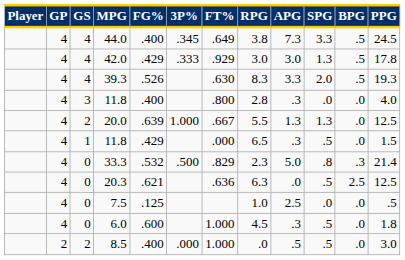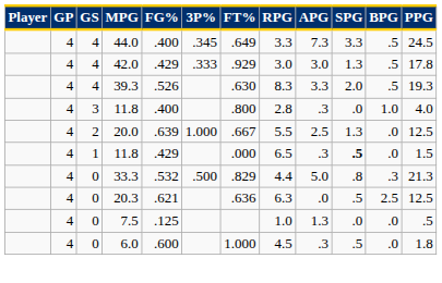 <table class="wikitable sortable" style="text-align:right;">
 <tr>
 <th style="background:#002F6C; color:#FFFFFF; border-top:#FFCD00 3px solid; border-bottom:#FFCD00 3px solid;">Player</th>
 <th style="background:#002F6C; color:#FFFFFF; border-top:#FFCD00 3px solid; border-bottom:#FFCD00 3px solid;">GP</th>
 <th style="background:#002F6C; color:#FFFFFF; border-top:#FFCD00 3px solid; border-bottom:#FFCD00 3px solid;">GS</th>
 <th style="background:#002F6C; color:#FFFFFF; border-top:#FFCD00 3px solid; border-bottom:#FFCD00 3px solid;">MPG</th>
 <th style="background:#002F6C; color:#FFFFFF; border-top:#FFCD00 3px solid; border-bottom:#FFCD00 3px solid;">FG%</th>
 <th style="background:#002F6C; color:#FFFFFF; border-top:#FFCD00 3px solid; border-bottom:#FFCD00 3px solid;">3P%</th>
 <th style="background:#002F6C; color:#FFFFFF; border-top:#FFCD00 3px solid; border-bottom:#FFCD00 3px solid;">FT%</th>
 <th style="background:#002F6C; color:#FFFFFF; border-top:#FFCD00 3px solid; border-bottom:#FFCD00 3px solid;">RPG</th>
 <th style="background:#002F6C; color:#FFFFFF; border-top:#FFCD00 3px solid; border-bottom:#FFCD00 3px solid;">APG</th>
 <th style="background:#002F6C; color:#FFFFFF; border-top:#FFCD00 3px solid; border-bottom:#FFCD00 3px solid;">SPG</th>
 <th style="background:#002F6C; color:#FFFFFF; border-top:#FFCD00 3px solid; border-bottom:#FFCD00 3px solid;">BPG</th>
 <th style="background:#002F6C; color:#FFFFFF; border-top:#FFCD00 3px solid; border-bottom:#FFCD00 3px solid;">PPG</th>
 </tr>
 <tr>
 <td style="text-align:left;"></td>
 <td>4</td>
 <td>4</td>
 <td>44.0</td>
 <td>.400</td>
 <td>.345</td>
 <td>.649</td>
-<td>3.8</td>
+<td>3.3</td>
 <td>7.3</td>
 <td>3.3</td>
 <td>.5</td>
 <td>24.5</td>
 </tr>
 <tr>
 <td style="text-align:left;"></td>
 <td>4</td>
 <td>4</td>
 <td>42.0</td>
 <td>.429</td>
 <td>.333</td>
 <td>.929</td>
 <td>3.0</td>
 <td>3.0</td>
 <td>1.3</td>
 <td>.5</td>
 <td>17.8</td>
 </tr>
 <tr>
 <td style="text-align:left;"></td>
 <td>4</td>
 <td>4</td>
 <td>39.3</td>
 <td>.526</td>
 <td></td>
 <td>.630</td>
 <td>8.3</td>
 <td>3.3</td>
 <td>2.0</td>
 <td>.5</td>
 <td>19.3</td>
 </tr>
 <tr>
 <td style="text-align:left;"></td>
 <td>4</td>
 <td>3</td>
 <td>11.8</td>
 <td>.400</td>
 <td></td>
 <td>.800</td>
 <td>2.8</td>
 <td>.3</td>
 <td>.0</td>
-<td>.0</td>
+<td>1.0</td>
 <td>4.0</td>
 </tr>
 <tr>
 <td style="text-align:left;"></td>
 <td>4</td>
 <td>2</td>
 <td>20.0</td>
 <td>.639</td>
 <td>1.000</td>
 <td>.667</td>
 <td>5.5</td>
-<td>1.3</td>
+<td>2.5</td>
 <td>1.3</td>
 <td>.0</td>
 <td>12.5</td>
 </tr>
 <tr>
 <td style="text-align:left;"></td>
 <td>4</td>
 <td>1</td>
 <td>11.8</td>
 <td>.429</td>
 <td></td>
 <td>.000</td>
 <td>6.5</td>
 <td>.3</td>
-<td>.5</td>
+<td><strong>.5</strong></td>
 <td>.0</td>
 <td>1.5</td>
 </tr>
 <tr>
 <td style="text-align:left;"></td>
 <td>4</td>
 <td>0</td>
 <td>33.3</td>
 <td>.532</td>
 <td>.500</td>
 <td>.829</td>
-<td>2.3</td>
+<td>4.4</td>
 <td>5.0</td>
 <td>.8</td>
 <td>.3</td>
-<td>21.4</td>
+<td>21.3</td>
 </tr>
 <tr>
 <td style="text-align:left;"></td>
 <td>4</td>
 <td>0</td>
 <td>20.3</td>
 <td>.621</td>
 <td></td>
 <td>.636</td>
 <td>6.3</td>
 <td>.0</td>
 <td>.5</td>
 <td>2.5</td>
 <td>12.5</td>
 </tr>
 <tr>
 <td style="text-align:left;"></td>
 <td>4</td>
 <td>0</td>
 <td>7.5</td>
 <td>.125</td>
 <td></td>
 <td></td>
 <td>1.0</td>
-<td>2.5</td>
+<td>1.3</td>
 <td>.0</td>
 <td>.0</td>
 <td>.5</td>
 </tr>
 <tr>
 <td style="text-align:left;"></td>
 <td>4</td>
 <td>0</td>
 <td>6.0</td>
 <td>.600</td>
 <td></td>
 <td>1.000</td>
 <td>4.5</td>
 <td>.3</td>
 <td>.5</td>
 <td>.0</td>
 <td>1.8</td>
 </tr>
-<tr>
-<td style="text-align:left;"></td>
-<td>2</td>
-<td>2</td>
-<td>8.5</td>
-<td>.400</td>
-<td>.000</td>
-<td>1.000</td>
-<td>.0</td>
-<td>.5</td>
-<td>.5</td>
-<td>.0</td>
-<td>3.0</td>
-</tr>
 </table>
